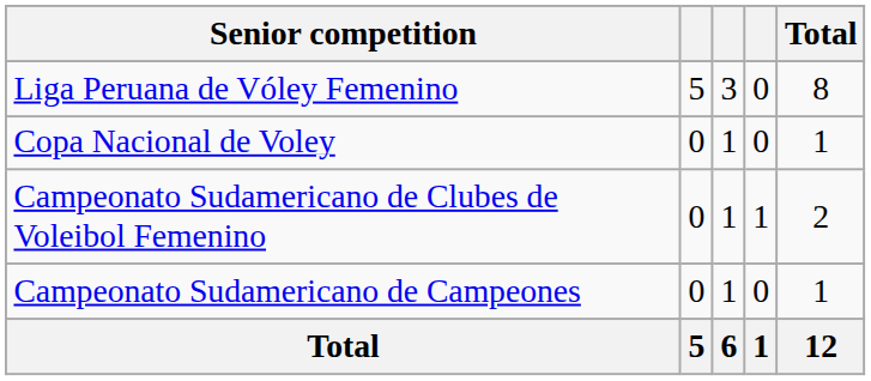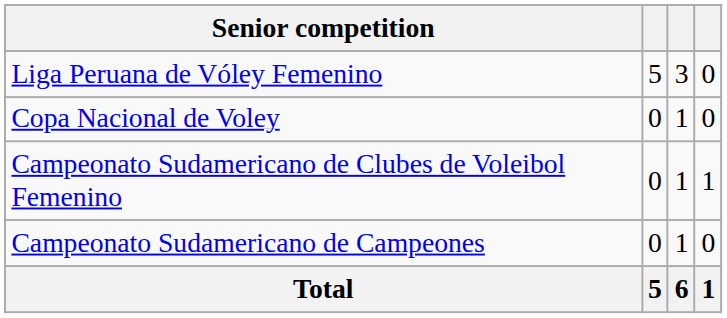 <table class="wikitable" width=60% style="font-size:90%; text-align:center;">
 <tr>
 <th>Senior competition</th>
 <th></th>
 <th></th>
 <th></th>
-<th>Total</th>
 </tr>
 <tr>
 <td align=left><a href='#'>Liga Peruana de Vóley Femenino</a></td>
 <td>5</td>
 <td>3</td>
 <td>0</td>
-<td>8</td>
 </tr>
 <tr>
 <td align=left><a href='#'>Copa Nacional de Voley</a></td>
 <td>0</td>
 <td>1</td>
 <td>0</td>
-<td>1</td>
 </tr>
 <tr>
 <td align=left><a href='#'>Campeonato Sudamericano de Clubes de Voleibol Femenino</a></td>
 <td>0</td>
 <td>1</td>
 <td>1</td>
-<td>2</td>
 </tr>
 <tr>
 <td align=left><a href='#'>Campeonato Sudamericano de Campeones</a></td>
 <td>0</td>
 <td>1</td>
 <td>0</td>
-<td>1</td>
 </tr>
 <tr>
 <th>Total</th>
 <th>5</th>
 <th>6</th>
 <th>1</th>
-<th>12</th>
 </tr>
 </table>
